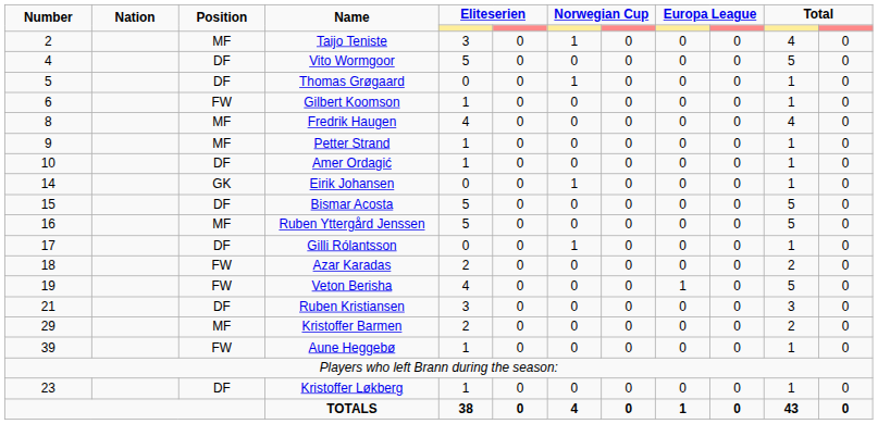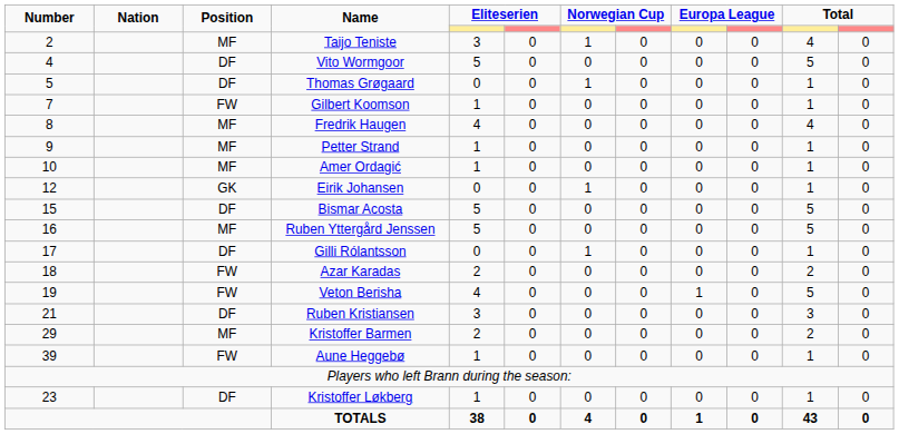 <table class="wikitable" style="font-size: 100%; text-align: center;">
 <tr>
 <td rowspan="2" width="10%" align="center"><strong>Number</strong></td>
 <td rowspan="2" width="10%" align="center"><strong>Nation</strong></td>
 <td rowspan="2" width="10%" align="center"><strong>Position</strong></td>
 <td rowspan="2" width="20%" align="center"><strong>Name</strong></td>
 <td colspan="2" align="center"><strong><a href='#'>Eliteserien</a></strong></td>
 <td colspan="2" align="center"><strong><a href='#'>Norwegian Cup</a></strong></td>
 <td colspan="2" align="center"><strong><a href='#'>Europa League</a></strong></td>
 <td colspan="2" align="center"><strong>Total</strong></td>
 </tr>
 <tr>
 <th width=60 style="background: #FFEE99"></th>
 <th width=60 style="background: #FF8888"></th>
 <th width=60 style="background: #FFEE99"></th>
 <th width=60 style="background: #FF8888"></th>
 <th width=60 style="background: #FFEE99"></th>
 <th width=60 style="background: #FF8888"></th>
 <th width=60 style="background: #FFEE99"></th>
 <th width=60 style="background: #FF8888"></th>
 </tr>
 <tr>
 <td>2</td>
 <td></td>
 <td>MF</td>
 <td><a href='#'>Taijo Teniste</a></td>
 <td>3</td>
 <td>0</td>
 <td>1</td>
 <td>0</td>
 <td>0</td>
 <td>0</td>
 <td>4</td>
 <td>0</td>
 </tr>
 <tr>
 <td>4</td>
 <td></td>
 <td>DF</td>
 <td><a href='#'>Vito Wormgoor</a></td>
 <td>5</td>
 <td>0</td>
 <td>0</td>
 <td>0</td>
 <td>0</td>
 <td>0</td>
 <td>5</td>
 <td>0</td>
 </tr>
 <tr>
 <td>5</td>
 <td></td>
 <td>DF</td>
 <td><a href='#'>Thomas Grøgaard</a></td>
 <td>0</td>
 <td>0</td>
 <td>1</td>
 <td>0</td>
 <td>0</td>
 <td>0</td>
 <td>1</td>
 <td>0</td>
 </tr>
 <tr>
-<td>6</td>
+<td>7</td>
 <td></td>
 <td>FW</td>
 <td><a href='#'>Gilbert Koomson</a></td>
 <td>1</td>
 <td>0</td>
 <td>0</td>
 <td>0</td>
 <td>0</td>
 <td>0</td>
 <td>1</td>
 <td>0</td>
 </tr>
 <tr>
 <td>8</td>
 <td></td>
 <td>MF</td>
 <td><a href='#'>Fredrik Haugen</a></td>
 <td>4</td>
 <td>0</td>
 <td>0</td>
 <td>0</td>
 <td>0</td>
 <td>0</td>
 <td>4</td>
 <td>0</td>
 </tr>
 <tr>
 <td>9</td>
 <td></td>
 <td>MF</td>
 <td><a href='#'>Petter Strand</a></td>
 <td>1</td>
 <td>0</td>
 <td>0</td>
 <td>0</td>
 <td>0</td>
 <td>0</td>
 <td>1</td>
 <td>0</td>
 </tr>
 <tr>
 <td>10</td>
 <td></td>
-<td>DF</td>
+<td>MF</td>
 <td><a href='#'>Amer Ordagić</a></td>
 <td>1</td>
 <td>0</td>
 <td>0</td>
 <td>0</td>
 <td>0</td>
 <td>0</td>
 <td>1</td>
 <td>0</td>
 </tr>
 <tr>
-<td>14</td>
+<td>12</td>
 <td></td>
 <td>GK</td>
 <td><a href='#'>Eirik Johansen</a></td>
 <td>0</td>
 <td>0</td>
 <td>1</td>
 <td>0</td>
 <td>0</td>
 <td>0</td>
 <td>1</td>
 <td>0</td>
 </tr>
 <tr>
 <td>15</td>
 <td></td>
 <td>DF</td>
 <td><a href='#'>Bismar Acosta</a></td>
 <td>5</td>
 <td>0</td>
 <td>0</td>
 <td>0</td>
 <td>0</td>
 <td>0</td>
 <td>5</td>
 <td>0</td>
 </tr>
 <tr>
 <td>16</td>
 <td></td>
 <td>MF</td>
 <td><a href='#'>Ruben Yttergård Jenssen</a></td>
 <td>5</td>
 <td>0</td>
 <td>0</td>
 <td>0</td>
 <td>0</td>
 <td>0</td>
 <td>5</td>
 <td>0</td>
 </tr>
 <tr>
 <td>17</td>
 <td></td>
 <td>DF</td>
 <td><a href='#'>Gilli Rólantsson</a></td>
 <td>0</td>
 <td>0</td>
 <td>1</td>
 <td>0</td>
 <td>0</td>
 <td>0</td>
 <td>1</td>
 <td>0</td>
 </tr>
 <tr>
 <td>18</td>
 <td></td>
 <td>FW</td>
 <td><a href='#'>Azar Karadas</a></td>
 <td>2</td>
 <td>0</td>
 <td>0</td>
 <td>0</td>
 <td>0</td>
 <td>0</td>
 <td>2</td>
 <td>0</td>
 </tr>
 <tr>
 <td>19</td>
 <td></td>
 <td>FW</td>
 <td><a href='#'>Veton Berisha</a></td>
 <td>4</td>
 <td>0</td>
 <td>0</td>
 <td>0</td>
 <td>1</td>
 <td>0</td>
 <td>5</td>
 <td>0</td>
 </tr>
 <tr>
 <td>21</td>
 <td></td>
 <td>DF</td>
 <td><a href='#'>Ruben Kristiansen</a></td>
 <td>3</td>
 <td>0</td>
 <td>0</td>
 <td>0</td>
 <td>0</td>
 <td>0</td>
 <td>3</td>
 <td>0</td>
 </tr>
 <tr>
 <td>29</td>
 <td></td>
 <td>MF</td>
 <td><a href='#'>Kristoffer Barmen</a></td>
 <td>2</td>
 <td>0</td>
 <td>0</td>
 <td>0</td>
 <td>0</td>
 <td>0</td>
 <td>2</td>
 <td>0</td>
 </tr>
 <tr>
 <td>39</td>
 <td></td>
 <td>FW</td>
 <td><a href='#'>Aune Heggebø</a></td>
 <td>1</td>
 <td>0</td>
 <td>0</td>
 <td>0</td>
 <td>0</td>
 <td>0</td>
 <td>1</td>
 <td>0</td>
 </tr>
 <tr>
 <td colspan="14"><em>Players who left Brann during the season:</em></td>
 </tr>
 <tr>
 <td>23</td>
 <td></td>
 <td>DF</td>
 <td><a href='#'>Kristoffer Løkberg</a></td>
 <td>1</td>
 <td>0</td>
 <td>0</td>
 <td>0</td>
 <td>0</td>
 <td>0</td>
 <td>1</td>
 <td>0</td>
 </tr>
 <tr>
 <td colspan="3"></td>
 <td><strong>TOTALS</strong></td>
 <td><strong>38</strong></td>
 <td><strong>0</strong></td>
 <td><strong>4</strong></td>
 <td><strong>0</strong></td>
 <td><strong>1</strong></td>
 <td><strong>0</strong></td>
 <td><strong>43</strong></td>
 <td><strong>0</strong></td>
 </tr>
 </table>
